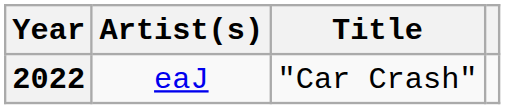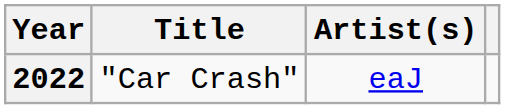 <table class="wikitable plainrowheaders" style="text-align:center;">
 <tr>
 <th scope="col">Year</th>
+<th scope="col">Title</th>
 <th scope="col">Artist(s)</th>
-<th scope="col">Title</th>
 <th scope="col" class="unsortable"></th>
 </tr>
 <tr>
 <th scope="row">2022</th>
+<td>"Car Crash"</td>
 <td><a href='#'>eaJ</a></td>
-<td>"Car Crash"</td>
 <td></td>
 </tr>
 </table>
